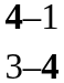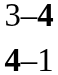 <table style="text-align:center">
 <tr>
 <th width=223></th>
 <th width=100></th>
 <th width=223></th>
 </tr>
 <tr>
+<td align=right></td>
+<td>3–<strong>4</strong></td>
+<td align=left><strong></strong></td>
+</tr>
+<tr>
 <td align=right><strong></strong></td>
 <td><strong>4</strong>–1</td>
 <td align=left></td>
 </tr>
-<tr>
-<td align=right></td>
-<td>3–<strong>4</strong></td>
-<td align=left><strong></strong></td>
-</tr>
 </table>
